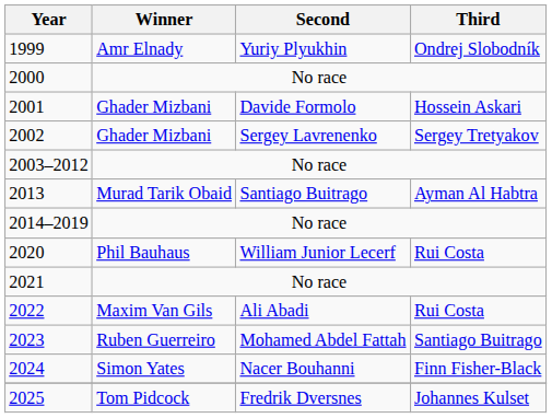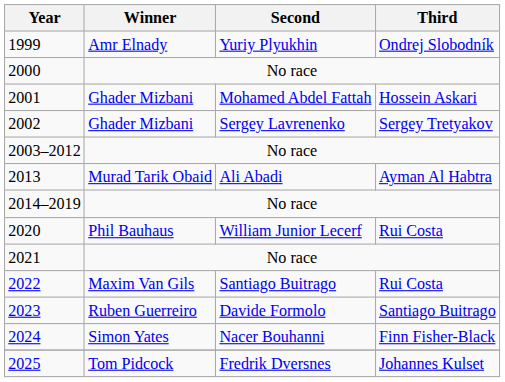 <table class="wikitable" style="font-size:95%">
 <tr>
 <th>Year</th>
 <th>Winner</th>
 <th>Second</th>
 <th>Third</th>
 </tr>
 <tr>
 <td>1999</td>
 <td> <a href='#'>Amr Elnady</a></td>
 <td> <a href='#'>Yuriy Plyukhin</a></td>
 <td> <a href='#'>Ondrej Slobodník</a></td>
 </tr>
 <tr>
 <td>2000</td>
 <td colspan=3 align=center>No race</td>
 </tr>
 <tr>
 <td>2001</td>
 <td> <a href='#'>Ghader Mizbani</a></td>
-<td> <a href='#'>Davide Formolo</a></td>
+<td> <a href='#'>Mohamed Abdel Fattah</a></td>
 <td> <a href='#'>Hossein Askari</a></td>
 </tr>
 <tr>
 <td>2002</td>
 <td> <a href='#'>Ghader Mizbani</a></td>
 <td> <a href='#'>Sergey Lavrenenko</a></td>
 <td> <a href='#'>Sergey Tretyakov</a></td>
 </tr>
 <tr>
 <td>2003–2012</td>
 <td colspan=3 align=center>No race</td>
 </tr>
 <tr>
 <td>2013</td>
 <td> <a href='#'>Murad Tarik Obaid</a></td>
-<td> <a href='#'>Santiago Buitrago</a></td>
+<td> <a href='#'>Ali Abadi</a></td>
 <td> <a href='#'>Ayman Al Habtra</a></td>
 </tr>
 <tr>
 <td>2014–2019</td>
 <td colspan=3 align=center>No race</td>
 </tr>
 <tr>
 <td>2020</td>
 <td> <a href='#'>Phil Bauhaus</a></td>
 <td> <a href='#'>William Junior Lecerf</a></td>
 <td> <a href='#'>Rui Costa</a></td>
 </tr>
 <tr>
 <td>2021</td>
 <td colspan=3 align=center>No race</td>
 </tr>
 <tr>
 <td><a href='#'>2022</a></td>
 <td> <a href='#'>Maxim Van Gils</a></td>
-<td> <a href='#'>Ali Abadi</a></td>
+<td> <a href='#'>Santiago Buitrago</a></td>
 <td> <a href='#'>Rui Costa</a></td>
 </tr>
 <tr>
 <td><a href='#'>2023</a></td>
 <td> <a href='#'>Ruben Guerreiro</a></td>
-<td> <a href='#'>Mohamed Abdel Fattah</a></td>
+<td> <a href='#'>Davide Formolo</a></td>
 <td> <a href='#'>Santiago Buitrago</a></td>
 </tr>
 <tr>
 <td><a href='#'>2024</a></td>
 <td> <a href='#'>Simon Yates</a></td>
 <td> <a href='#'>Nacer Bouhanni</a></td>
 <td> <a href='#'>Finn Fisher-Black</a></td>
 </tr>
 <tr>
 </tr>
 <tr>
 <td><a href='#'>2025</a></td>
 <td> <a href='#'>Tom Pidcock</a></td>
 <td> <a href='#'>Fredrik Dversnes</a></td>
 <td> <a href='#'>Johannes Kulset</a></td>
 </tr>
 </table>
